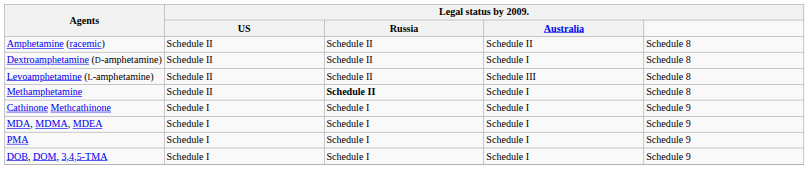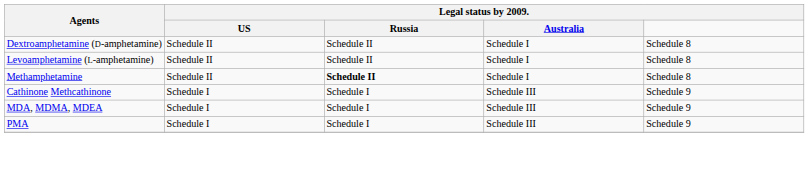 <table class="wikitable">
 <tr>
 <th width="20%" rowspan=2>Agents</th>
 <th colspan=4>Legal status by 2009.</th>
 </tr>
 <tr Amphetamine analogues or derivatives could be illegal for sell for human consumption in several countries or could be illegal under the several analogue acts in various countries. ! width="20%"|UN Convention on Psychotropic Substances of 1971>
 <th width="20%">US</th>
 <th width="20%">Russia</th>
 <th width="20%"><a href='#'>Australia</a></th>
-</tr>
-<tr>
-<td><a href='#'>Amphetamine</a> (<a href='#'>racemic</a>)</td>
-<td>Schedule II</td>
-<td>Schedule II</td>
-<td>Schedule II</td>
-<td>Schedule 8</td>
 </tr>
 <tr>
 <td><a href='#'>Dextroamphetamine</a> (<small>D</small>-amphetamine)</td>
 <td>Schedule II</td>
 <td>Schedule II</td>
 <td>Schedule I</td>
 <td>Schedule 8</td>
 </tr>
 <tr>
 <td><a href='#'>Levoamphetamine</a> (<small>L</small>-amphetamine)</td>
 <td>Schedule II</td>
 <td>Schedule II</td>
-<td>Schedule III</td>
+<td>Schedule I</td>
 <td>Schedule 8</td>
 </tr>
 <tr>
 <td><a href='#'>Methamphetamine</a></td>
 <td>Schedule II</td>
 <td><strong>Schedule II</strong></td>
 <td>Schedule I</td>
 <td>Schedule 8</td>
 </tr>
 <tr>
 <td><a href='#'>Cathinone</a> <a href='#'>Methcathinone</a></td>
 <td>Schedule I</td>
 <td>Schedule I</td>
-<td>Schedule I</td>
+<td>Schedule III</td>
 <td>Schedule 9</td>
 </tr>
 <tr>
 <td><a href='#'>MDA</a>, <a href='#'>MDMA</a>, <a href='#'>MDEA</a></td>
 <td>Schedule I</td>
 <td>Schedule I</td>
-<td>Schedule I</td>
+<td>Schedule III</td>
 <td>Schedule 9</td>
 </tr>
 <tr>
 <td><a href='#'>PMA</a></td>
 <td>Schedule I</td>
 <td>Schedule I</td>
-<td>Schedule I</td>
-<td>Schedule 9</td>
-</tr>
-<tr>
-<td><a href='#'>DOB</a>, <a href='#'>DOM</a>, <a href='#'>3,4,5-TMA</a></td>
-<td>Schedule I</td>
-<td>Schedule I</td>
-<td>Schedule I</td>
+<td>Schedule III</td>
 <td>Schedule 9</td>
 </tr>
 <tr>
 </tr>
 </table>
